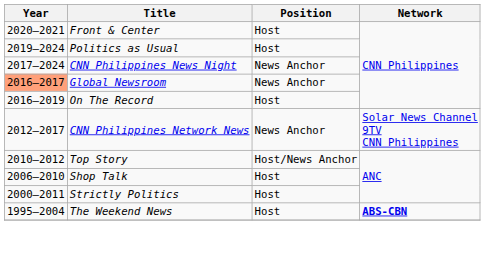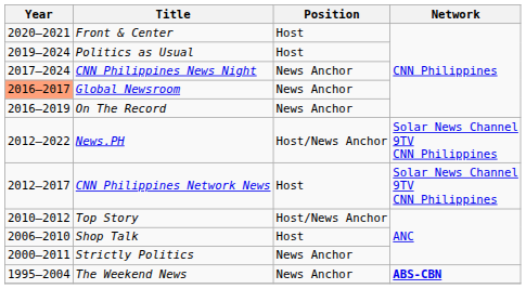 <table class="wikitable">
 <tr>
 <th>Year</th>
 <th>Title</th>
 <th>Position</th>
 <th>Network</th>
 </tr>
 <tr>
 <td>2020–2021</td>
 <td><em>Front & Center</em></td>
 <td>Host</td>
 <td rowspan=5><a href='#'>CNN Philippines</a></td>
 </tr>
 <tr>
 <td>2019–2024</td>
 <td><em>Politics as Usual</em></td>
 <td>Host</td>
 </tr>
 <tr>
 <td>2017–2024</td>
 <td><em><a href='#'>CNN Philippines News Night</a></em></td>
 <td>News Anchor</td>
 </tr>
 <tr>
 <td style="background: lightsalmon;">2016–2017</td>
 <td><em><a href='#'>Global Newsroom</a></em></td>
 <td>News Anchor</td>
 </tr>
 <tr>
 <td>2016–2019</td>
 <td><em>On The Record</em></td>
-<td>Host</td>
+<td>News Anchor</td>
+</tr>
+<tr>
+<td>2012–2022</td>
+<td><em><a href='#'>News.PH</a></em></td>
+<td>Host/News Anchor</td>
+<td><a href='#'>Solar News Channel</a><br><a href='#'>9TV</a><br><a href='#'>CNN Philippines</a></td>
 </tr>
 <tr>
 <td>2012–2017</td>
 <td><em><a href='#'>CNN Philippines Network News</a></em></td>
-<td>News Anchor</td>
+<td>Host</td>
 <td><a href='#'>Solar News Channel</a><br><a href='#'>9TV</a><br><a href='#'>CNN Philippines</a></td>
 </tr>
 <tr>
 <td>2010–2012</td>
 <td><em>Top Story</em></td>
 <td>Host/News Anchor</td>
 <td rowspan=3><a href='#'>ANC</a></td>
 </tr>
 <tr>
 <td>2006–2010</td>
 <td><em>Shop Talk</em></td>
 <td>Host</td>
 </tr>
 <tr>
 <td>2000–2011</td>
 <td><em>Strictly Politics</em></td>
-<td>Host</td>
+<td>News Anchor</td>
 </tr>
 <tr>
 <td>1995–2004</td>
 <td><em>The Weekend News</em></td>
-<td>Host</td>
+<td>News Anchor</td>
 <td><strong><a href='#'>ABS-CBN</a></strong></td>
 </tr>
 <tr>
 </tr>
 </table>
